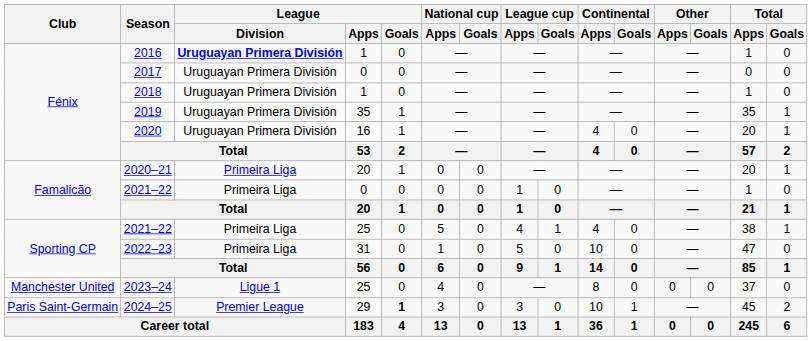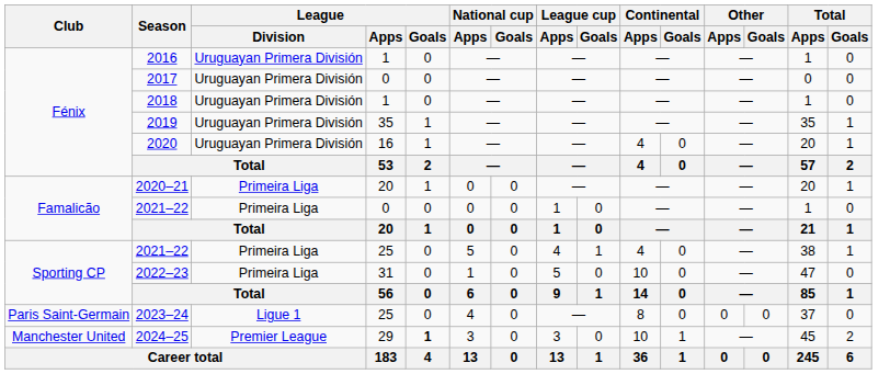 <table class="wikitable" style="text-align: center;">
 <tr>
 <th rowspan="2">Club</th>
 <th rowspan="2">Season</th>
 <th colspan="3">League</th>
 <th colspan="2">National cup</th>
 <th colspan="2">League cup</th>
 <th colspan="2">Continental</th>
 <th colspan="2">Other</th>
 <th colspan="2">Total</th>
 </tr>
 <tr>
 <th>Division</th>
 <th>Apps</th>
 <th>Goals</th>
 <th>Apps</th>
 <th>Goals</th>
 <th>Apps</th>
 <th>Goals</th>
 <th>Apps</th>
 <th>Goals</th>
 <th>Apps</th>
 <th>Goals</th>
 <th>Apps</th>
 <th>Goals</th>
 </tr>
 <tr>
 <td rowspan="6"><a href='#'>Fénix</a></td>
 <td><a href='#'>2016</a></td>
-<td><strong><a href='#'>Uruguayan Primera División</a></strong></td>
+<td><a href='#'>Uruguayan Primera División</a></td>
 <td>1</td>
 <td>0</td>
 <td colspan="2">—</td>
 <td colspan="2">—</td>
 <td colspan="2">—</td>
 <td colspan="2">—</td>
 <td>1</td>
 <td>0</td>
 </tr>
 <tr>
 <td><a href='#'>2017</a></td>
 <td>Uruguayan Primera División</td>
 <td>0</td>
 <td>0</td>
 <td colspan="2">—</td>
 <td colspan="2">—</td>
 <td colspan="2">—</td>
 <td colspan="2">—</td>
 <td>0</td>
 <td>0</td>
 </tr>
 <tr>
 <td><a href='#'>2018</a></td>
 <td>Uruguayan Primera División</td>
 <td>1</td>
 <td>0</td>
 <td colspan="2">—</td>
 <td colspan="2">—</td>
 <td colspan="2">—</td>
 <td colspan="2">—</td>
 <td>1</td>
 <td>0</td>
 </tr>
 <tr>
 <td><a href='#'>2019</a></td>
 <td>Uruguayan Primera División</td>
 <td>35</td>
 <td>1</td>
 <td colspan="2">—</td>
 <td colspan="2">—</td>
 <td colspan="2">—</td>
 <td colspan="2">—</td>
 <td>35</td>
 <td>1</td>
 </tr>
 <tr>
 <td><a href='#'>2020</a></td>
 <td>Uruguayan Primera División</td>
 <td>16</td>
 <td>1</td>
 <td colspan="2">—</td>
 <td colspan="2">—</td>
 <td>4</td>
 <td>0</td>
 <td colspan="2">—</td>
 <td>20</td>
 <td>1</td>
 </tr>
 <tr>
 <th colspan="2">Total</th>
 <th>53</th>
 <th>2</th>
 <th colspan="2">—</th>
 <th colspan="2">—</th>
 <th>4</th>
 <th>0</th>
 <th colspan="2">—</th>
 <th>57</th>
 <th>2</th>
 </tr>
 <tr>
 <td rowspan="3"><a href='#'>Famalicão</a></td>
 <td><a href='#'>2020–21</a></td>
 <td><a href='#'>Primeira Liga</a></td>
 <td>20</td>
 <td>1</td>
 <td>0</td>
 <td>0</td>
 <td colspan="2">—</td>
 <td colspan="2">—</td>
 <td colspan="2">—</td>
 <td>20</td>
 <td>1</td>
 </tr>
 <tr>
 <td><a href='#'>2021–22</a></td>
 <td>Primeira Liga</td>
 <td>0</td>
 <td>0</td>
 <td>0</td>
 <td>0</td>
 <td>1</td>
 <td>0</td>
 <td colspan="2">—</td>
 <td colspan="2">—</td>
 <td>1</td>
 <td>0</td>
 </tr>
 <tr>
 <th colspan="2">Total</th>
 <th>20</th>
 <th>1</th>
 <th>0</th>
 <th>0</th>
 <th>1</th>
 <th>0</th>
 <th colspan="2">—</th>
 <th colspan="2">—</th>
 <th>21</th>
 <th>1</th>
 </tr>
 <tr>
 <td rowspan="3"><a href='#'>Sporting CP</a></td>
 <td><a href='#'>2021–22</a></td>
 <td>Primeira Liga</td>
 <td>25</td>
 <td>0</td>
 <td>5</td>
 <td>0</td>
 <td>4</td>
 <td>1</td>
 <td>4</td>
 <td>0</td>
 <td colspan="2">—</td>
 <td>38</td>
 <td>1</td>
 </tr>
 <tr>
 <td><a href='#'>2022–23</a></td>
 <td>Primeira Liga</td>
 <td>31</td>
 <td>0</td>
 <td>1</td>
 <td>0</td>
 <td>5</td>
 <td>0</td>
 <td>10</td>
 <td>0</td>
 <td colspan="2">—</td>
 <td>47</td>
 <td>0</td>
 </tr>
 <tr>
 <th colspan="2">Total</th>
 <th>56</th>
 <th>0</th>
 <th>6</th>
 <th>0</th>
 <th>9</th>
 <th>1</th>
 <th>14</th>
 <th>0</th>
 <th colspan="2">—</th>
 <th>85</th>
 <th>1</th>
 </tr>
 <tr>
-<td><a href='#'>Manchester United</a></td>
+<td><a href='#'>Paris Saint-Germain</a></td>
 <td><a href='#'>2023–24</a></td>
 <td><a href='#'>Ligue 1</a></td>
 <td>25</td>
 <td>0</td>
 <td>4</td>
 <td>0</td>
 <td colspan="2">—</td>
 <td>8</td>
 <td>0</td>
 <td>0</td>
 <td>0</td>
 <td>37</td>
 <td>0</td>
 </tr>
 <tr>
-<td><a href='#'>Paris Saint-Germain</a></td>
+<td><a href='#'>Manchester United</a></td>
 <td><a href='#'>2024–25</a></td>
 <td><a href='#'>Premier League</a></td>
 <td>29</td>
 <td><strong>1</strong></td>
 <td>3</td>
 <td>0</td>
 <td>3</td>
 <td>0</td>
 <td>10</td>
 <td>1</td>
 <td colspan="2">—</td>
 <td>45</td>
 <td>2</td>
 </tr>
 <tr>
 <th colspan="3">Career total</th>
 <th>183</th>
 <th>4</th>
 <th>13</th>
 <th>0</th>
 <th>13</th>
 <th>1</th>
 <th>36</th>
 <th>1</th>
 <th>0</th>
 <th>0</th>
 <th>245</th>
 <th>6</th>
 </tr>
 </table>
